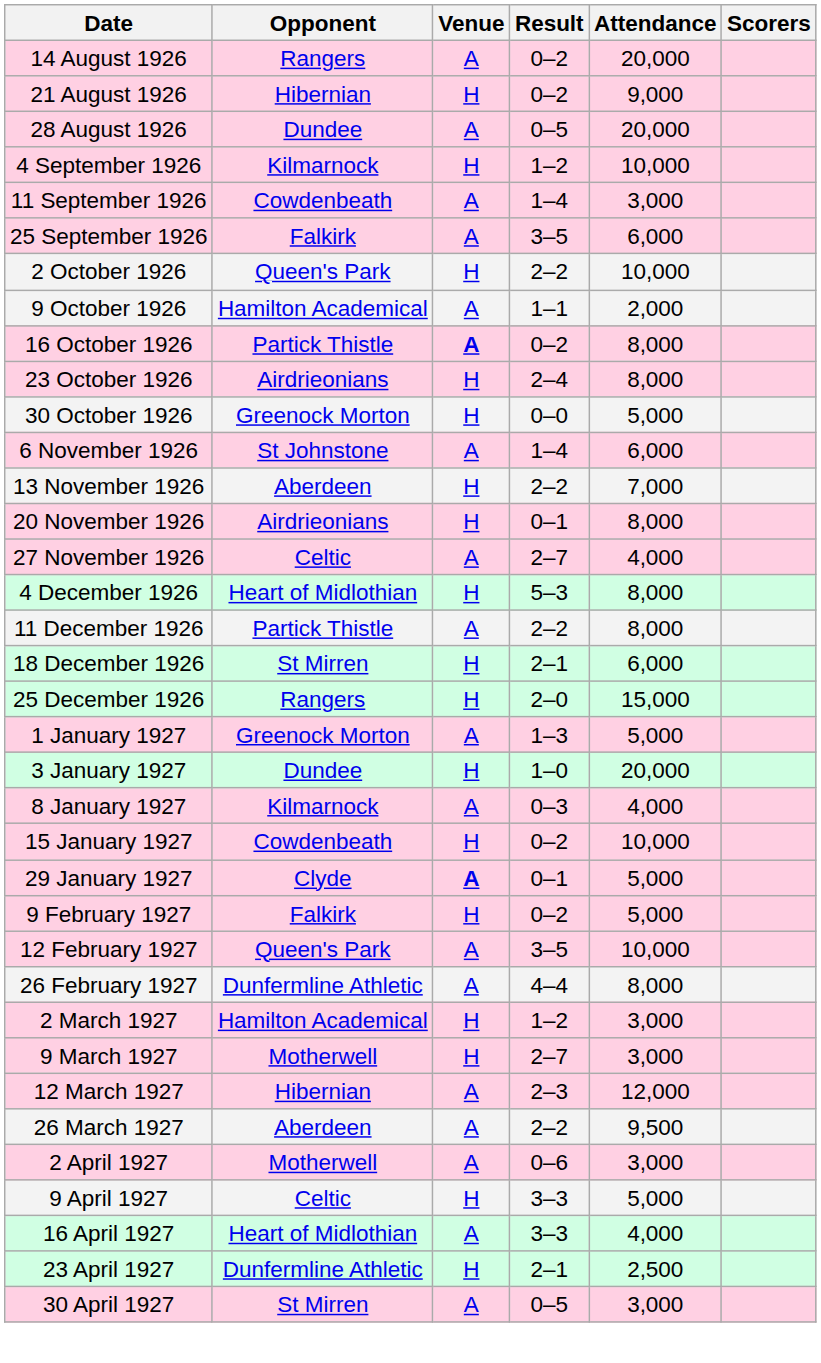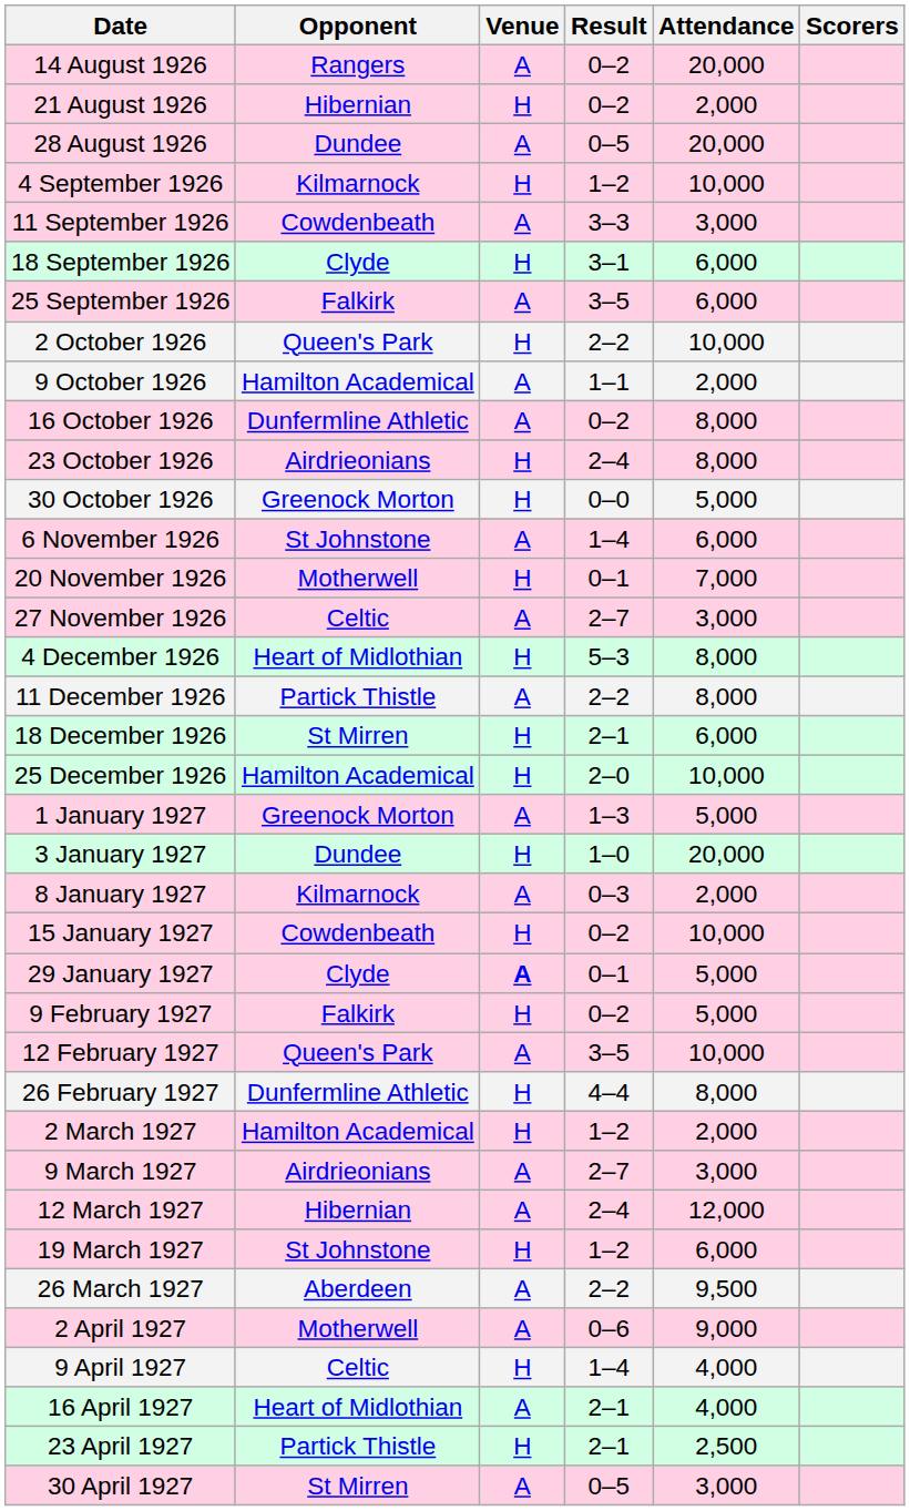 <table class="wikitable sortable" style="font-size:95%; text-align:center">
 <tr>
 <th>Date</th>
 <th>Opponent</th>
 <th>Venue</th>
 <th>Result</th>
 <th>Attendance</th>
 <th>Scorers</th>
 </tr>
 <tr bgcolor = "#ffd0e3">
 <td>14 August 1926</td>
 <td><a href='#'>Rangers</a></td>
 <td><a href='#'>A</a></td>
 <td>0–2</td>
 <td>20,000</td>
 <td></td>
 </tr>
 <tr bgcolor = "#ffd0e3">
 <td>21 August 1926</td>
 <td><a href='#'>Hibernian</a></td>
 <td><a href='#'>H</a></td>
 <td>0–2</td>
-<td>9,000</td>
+<td>2,000</td>
 <td></td>
 </tr>
 <tr bgcolor = "#ffd0e3">
 <td>28 August 1926</td>
 <td><a href='#'>Dundee</a></td>
 <td><a href='#'>A</a></td>
 <td>0–5</td>
 <td>20,000</td>
 <td></td>
 </tr>
 <tr bgcolor = "#ffd0e3">
 <td>4 September 1926</td>
 <td><a href='#'>Kilmarnock</a></td>
 <td><a href='#'>H</a></td>
 <td>1–2</td>
 <td>10,000</td>
 <td></td>
 </tr>
 <tr bgcolor = "#ffd0e3">
 <td>11 September 1926</td>
 <td><a href='#'>Cowdenbeath</a></td>
 <td><a href='#'>A</a></td>
-<td>1–4</td>
+<td>3–3</td>
 <td>3,000</td>
+<td></td>
+</tr>
+<tr bgcolor = "#d0ffe3">
+<td>18 September 1926</td>
+<td><a href='#'>Clyde</a></td>
+<td><a href='#'>H</a></td>
+<td>3–1</td>
+<td>6,000</td>
 <td></td>
 </tr>
 <tr bgcolor = "#ffd0e3">
 <td>25 September 1926</td>
 <td><a href='#'>Falkirk</a></td>
 <td><a href='#'>A</a></td>
 <td>3–5</td>
 <td>6,000</td>
 <td></td>
 </tr>
 <tr bgcolor = "#f3f3f3">
 <td>2 October 1926</td>
 <td><a href='#'>Queen's Park</a></td>
 <td><a href='#'>H</a></td>
 <td>2–2</td>
 <td>10,000</td>
 <td></td>
 </tr>
 <tr bgcolor = "#f3f3f3">
 <td>9 October 1926</td>
 <td><a href='#'>Hamilton Academical</a></td>
 <td><a href='#'>A</a></td>
 <td>1–1</td>
 <td>2,000</td>
 <td></td>
 </tr>
 <tr bgcolor = "#ffd0e3">
 <td>16 October 1926</td>
-<td><a href='#'>Partick Thistle</a></td>
-<td><strong><a href='#'>A</a></strong></td>
+<td><a href='#'>Dunfermline Athletic</a></td>
+<td><a href='#'>A</a></td>
 <td>0–2</td>
 <td>8,000</td>
 <td></td>
 </tr>
 <tr bgcolor = "#ffd0e3">
 <td>23 October 1926</td>
 <td><a href='#'>Airdrieonians</a></td>
 <td><a href='#'>H</a></td>
 <td>2–4</td>
 <td>8,000</td>
 <td></td>
 </tr>
 <tr bgcolor = "#f3f3f3">
 <td>30 October 1926</td>
 <td><a href='#'>Greenock Morton</a></td>
 <td><a href='#'>H</a></td>
 <td>0–0</td>
 <td>5,000</td>
 <td></td>
 </tr>
 <tr bgcolor = "#ffd0e3">
 <td>6 November 1926</td>
 <td><a href='#'>St Johnstone</a></td>
 <td><a href='#'>A</a></td>
 <td>1–4</td>
 <td>6,000</td>
 <td></td>
 </tr>
-<tr bgcolor = "#f3f3f3">
-<td>13 November 1926</td>
-<td><a href='#'>Aberdeen</a></td>
-<td><a href='#'>H</a></td>
-<td>2–2</td>
-<td>7,000</td>
-<td></td>
-</tr>
 <tr bgcolor = "#ffd0e3">
 <td>20 November 1926</td>
-<td><a href='#'>Airdrieonians</a></td>
+<td><a href='#'>Motherwell</a></td>
 <td><a href='#'>H</a></td>
 <td>0–1</td>
-<td>8,000</td>
+<td>7,000</td>
 <td></td>
 </tr>
 <tr bgcolor = "#ffd0e3">
 <td>27 November 1926</td>
 <td><a href='#'>Celtic</a></td>
 <td><a href='#'>A</a></td>
 <td>2–7</td>
-<td>4,000</td>
+<td>3,000</td>
 <td></td>
 </tr>
 <tr bgcolor = "#d0ffe3">
 <td>4 December 1926</td>
 <td><a href='#'>Heart of Midlothian</a></td>
 <td><a href='#'>H</a></td>
 <td>5–3</td>
 <td>8,000</td>
 <td></td>
 </tr>
 <tr bgcolor = "#f3f3f3">
 <td>11 December 1926</td>
 <td><a href='#'>Partick Thistle</a></td>
 <td><a href='#'>A</a></td>
 <td>2–2</td>
 <td>8,000</td>
 <td></td>
 </tr>
 <tr bgcolor = "#d0ffe3">
 <td>18 December 1926</td>
 <td><a href='#'>St Mirren</a></td>
 <td><a href='#'>H</a></td>
 <td>2–1</td>
 <td>6,000</td>
 <td></td>
 </tr>
 <tr bgcolor = "#d0ffe3">
 <td>25 December 1926</td>
-<td><a href='#'>Rangers</a></td>
+<td><a href='#'>Hamilton Academical</a></td>
 <td><a href='#'>H</a></td>
 <td>2–0</td>
-<td>15,000</td>
+<td>10,000</td>
 <td></td>
 </tr>
 <tr bgcolor = "#ffd0e3">
 <td>1 January 1927</td>
 <td><a href='#'>Greenock Morton</a></td>
 <td><a href='#'>A</a></td>
 <td>1–3</td>
 <td>5,000</td>
 <td></td>
 </tr>
 <tr bgcolor = "#d0ffe3">
 <td>3 January 1927</td>
 <td><a href='#'>Dundee</a></td>
 <td><a href='#'>H</a></td>
 <td>1–0</td>
 <td>20,000</td>
 <td></td>
 </tr>
 <tr bgcolor = "#ffd0e3">
 <td>8 January 1927</td>
 <td><a href='#'>Kilmarnock</a></td>
 <td><a href='#'>A</a></td>
 <td>0–3</td>
-<td>4,000</td>
+<td>2,000</td>
 <td></td>
 </tr>
 <tr bgcolor = "#ffd0e3">
 <td>15 January 1927</td>
 <td><a href='#'>Cowdenbeath</a></td>
 <td><a href='#'>H</a></td>
 <td>0–2</td>
 <td>10,000</td>
 <td></td>
 </tr>
 <tr bgcolor = "#ffd0e3">
 <td>29 January 1927</td>
 <td><a href='#'>Clyde</a></td>
 <td><strong><a href='#'>A</a></strong></td>
 <td>0–1</td>
 <td>5,000</td>
 <td></td>
 </tr>
 <tr bgcolor = "#ffd0e3">
 <td>9 February 1927</td>
 <td><a href='#'>Falkirk</a></td>
 <td><a href='#'>H</a></td>
 <td>0–2</td>
 <td>5,000</td>
 <td></td>
 </tr>
 <tr bgcolor = "#ffd0e3">
 <td>12 February 1927</td>
 <td><a href='#'>Queen's Park</a></td>
 <td><a href='#'>A</a></td>
 <td>3–5</td>
 <td>10,000</td>
 <td></td>
 </tr>
 <tr bgcolor = "#f3f3f3">
 <td>26 February 1927</td>
 <td><a href='#'>Dunfermline Athletic</a></td>
-<td><a href='#'>A</a></td>
+<td><a href='#'>H</a></td>
 <td>4–4</td>
 <td>8,000</td>
 <td></td>
 </tr>
 <tr bgcolor = "#ffd0e3">
 <td>2 March 1927</td>
 <td><a href='#'>Hamilton Academical</a></td>
 <td><a href='#'>H</a></td>
 <td>1–2</td>
-<td>3,000</td>
+<td>2,000</td>
 <td></td>
 </tr>
 <tr bgcolor = "#ffd0e3">
 <td>9 March 1927</td>
-<td><a href='#'>Motherwell</a></td>
-<td><a href='#'>H</a></td>
+<td><a href='#'>Airdrieonians</a></td>
+<td><a href='#'>A</a></td>
 <td>2–7</td>
 <td>3,000</td>
 <td></td>
 </tr>
 <tr bgcolor = "#ffd0e3">
 <td>12 March 1927</td>
 <td><a href='#'>Hibernian</a></td>
 <td><a href='#'>A</a></td>
-<td>2–3</td>
+<td>2–4</td>
 <td>12,000</td>
+<td></td>
+</tr>
+<tr bgcolor = "#ffd0e3">
+<td>19 March 1927</td>
+<td><a href='#'>St Johnstone</a></td>
+<td><a href='#'>H</a></td>
+<td>1–2</td>
+<td>6,000</td>
 <td></td>
 </tr>
 <tr bgcolor = "#f3f3f3">
 <td>26 March 1927</td>
 <td><a href='#'>Aberdeen</a></td>
 <td><a href='#'>A</a></td>
 <td>2–2</td>
 <td>9,500</td>
 <td></td>
 </tr>
 <tr bgcolor = "#ffd0e3">
 <td>2 April 1927</td>
 <td><a href='#'>Motherwell</a></td>
 <td><a href='#'>A</a></td>
 <td>0–6</td>
-<td>3,000</td>
+<td>9,000</td>
 <td></td>
 </tr>
 <tr bgcolor = "#f3f3f3">
 <td>9 April 1927</td>
 <td><a href='#'>Celtic</a></td>
 <td><a href='#'>H</a></td>
-<td>3–3</td>
-<td>5,000</td>
+<td>1–4</td>
+<td>4,000</td>
 <td></td>
 </tr>
 <tr bgcolor = "#d0ffe3">
 <td>16 April 1927</td>
 <td><a href='#'>Heart of Midlothian</a></td>
 <td><a href='#'>A</a></td>
-<td>3–3</td>
+<td>2–1</td>
 <td>4,000</td>
 <td></td>
 </tr>
 <tr bgcolor = "#d0ffe3">
 <td>23 April 1927</td>
-<td><a href='#'>Dunfermline Athletic</a></td>
+<td><a href='#'>Partick Thistle</a></td>
 <td><a href='#'>H</a></td>
 <td>2–1</td>
 <td>2,500</td>
 <td></td>
 </tr>
 <tr bgcolor = "#ffd0e3">
 <td>30 April 1927</td>
 <td><a href='#'>St Mirren</a></td>
 <td><a href='#'>A</a></td>
 <td>0–5</td>
 <td>3,000</td>
 <td></td>
 </tr>
 </table>
